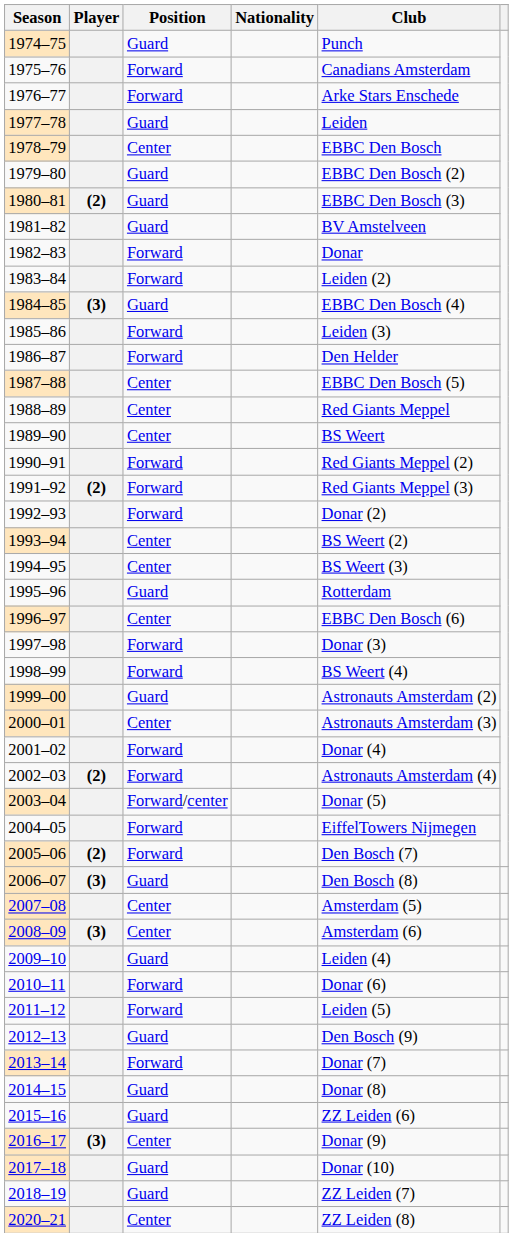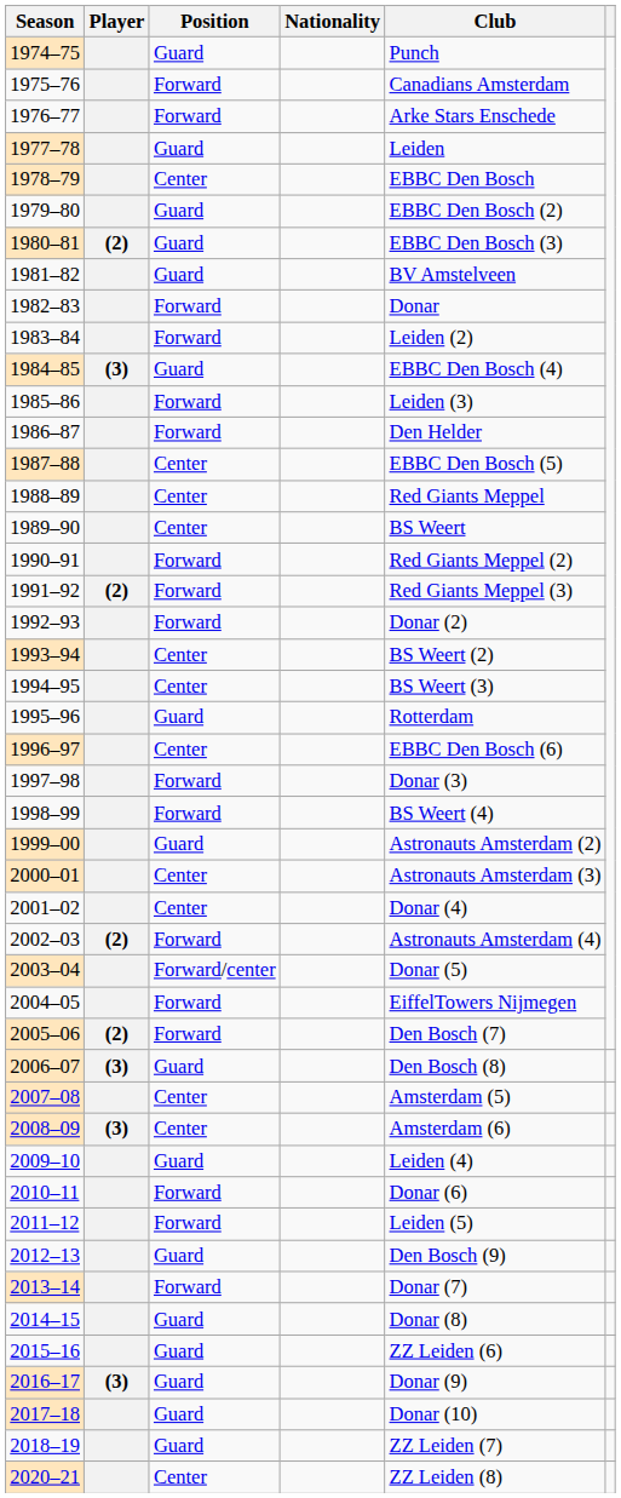 <table class="wikitable plainrowheaders sortable">
 <tr>
 <th scope="col">Season</th>
 <th scope="col">Player</th>
 <th scope="col">Position</th>
 <th scope="col">Nationality</th>
 <th scope="col">Club</th>
 <th scope="col"></th>
 </tr>
 <tr>
 <td style="background-color:#FFE6BD;">1974–75</td>
 <th scope="row"></th>
 <td><a href='#'>Guard</a></td>
 <td></td>
 <td><a href='#'>Punch</a></td>
 <td rowspan="32" align="center"></td>
 </tr>
 <tr>
 <td>1975–76</td>
 <th scope="row"></th>
 <td><a href='#'>Forward</a></td>
 <td></td>
 <td><a href='#'>Canadians Amsterdam</a></td>
 </tr>
 <tr>
 <td>1976–77</td>
 <th scope="row"></th>
 <td><a href='#'>Forward</a></td>
 <td></td>
 <td><a href='#'>Arke Stars Enschede</a></td>
 </tr>
 <tr>
 <td style="background-color:#FFE6BD;">1977–78</td>
 <th scope="row"></th>
 <td><a href='#'>Guard</a></td>
 <td></td>
 <td><a href='#'>Leiden</a></td>
 </tr>
 <tr>
 <td style="background-color:#FFE6BD;">1978–79</td>
 <th scope="row"></th>
 <td><a href='#'>Center</a></td>
 <td></td>
 <td><a href='#'>EBBC Den Bosch</a></td>
 </tr>
 <tr>
 <td>1979–80</td>
 <th scope="row"></th>
 <td><a href='#'>Guard</a></td>
 <td></td>
 <td><a href='#'>EBBC Den Bosch</a> (2)</td>
 </tr>
 <tr>
 <td style="background-color:#FFE6BD;">1980–81</td>
 <th scope="row"> (2)</th>
 <td><a href='#'>Guard</a></td>
 <td></td>
 <td><a href='#'>EBBC Den Bosch</a> (3)</td>
 </tr>
 <tr>
 <td>1981–82</td>
 <th scope="row"></th>
 <td><a href='#'>Guard</a></td>
 <td></td>
 <td><a href='#'>BV Amstelveen</a></td>
 </tr>
 <tr>
 <td>1982–83</td>
 <th scope="row"></th>
 <td><a href='#'>Forward</a></td>
 <td></td>
 <td><a href='#'>Donar</a></td>
 </tr>
 <tr>
 <td>1983–84</td>
 <th scope="row"></th>
 <td><a href='#'>Forward</a></td>
 <td></td>
 <td><a href='#'>Leiden</a> (2)</td>
 </tr>
 <tr>
 <td style="background-color:#FFE6BD;">1984–85</td>
 <th scope="row"> (3)</th>
 <td><a href='#'>Guard</a></td>
 <td></td>
 <td><a href='#'>EBBC Den Bosch</a> (4)</td>
 </tr>
 <tr>
 <td>1985–86</td>
 <th scope="row"></th>
 <td><a href='#'>Forward</a></td>
 <td></td>
 <td><a href='#'>Leiden</a> (3)</td>
 </tr>
 <tr>
 <td>1986–87</td>
 <th scope="row"></th>
 <td><a href='#'>Forward</a></td>
 <td></td>
 <td><a href='#'>Den Helder</a></td>
 </tr>
 <tr>
 <td style="background-color:#FFE6BD;">1987–88</td>
 <th scope="row"></th>
 <td><a href='#'>Center</a></td>
 <td></td>
 <td><a href='#'>EBBC Den Bosch</a> (5)</td>
 </tr>
 <tr>
 <td>1988–89</td>
 <th scope="row"></th>
 <td><a href='#'>Center</a></td>
 <td></td>
 <td><a href='#'>Red Giants Meppel</a></td>
 </tr>
 <tr>
 <td>1989–90</td>
 <th scope="row"></th>
 <td><a href='#'>Center</a></td>
 <td></td>
 <td><a href='#'>BS Weert</a></td>
 </tr>
 <tr>
 <td>1990–91</td>
 <th scope="row"></th>
 <td><a href='#'>Forward</a></td>
 <td></td>
 <td><a href='#'>Red Giants Meppel</a> (2)</td>
 </tr>
 <tr>
 <td>1991–92</td>
 <th scope="row"> (2)</th>
 <td><a href='#'>Forward</a></td>
 <td></td>
 <td><a href='#'>Red Giants Meppel</a> (3)</td>
 </tr>
 <tr>
 <td>1992–93</td>
 <th scope="row"></th>
 <td><a href='#'>Forward</a></td>
 <td></td>
 <td><a href='#'>Donar</a> (2)</td>
 </tr>
 <tr>
 <td style="background-color:#FFE6BD;">1993–94</td>
 <th scope="row"></th>
 <td><a href='#'>Center</a></td>
 <td></td>
 <td><a href='#'>BS Weert</a> (2)</td>
 </tr>
 <tr>
 <td>1994–95</td>
 <th scope="row"></th>
 <td><a href='#'>Center</a></td>
 <td></td>
 <td><a href='#'>BS Weert</a> (3)</td>
 </tr>
 <tr>
 <td>1995–96</td>
 <th scope="row"></th>
 <td><a href='#'>Guard</a></td>
 <td></td>
 <td><a href='#'>Rotterdam</a></td>
 </tr>
 <tr>
 <td style="background-color:#FFE6BD;">1996–97</td>
 <th scope="row"></th>
 <td><a href='#'>Center</a></td>
 <td></td>
 <td><a href='#'>EBBC Den Bosch</a> (6)</td>
 </tr>
 <tr>
 <td>1997–98</td>
 <th scope="row"></th>
 <td><a href='#'>Forward</a></td>
 <td></td>
 <td><a href='#'>Donar</a> (3)</td>
 </tr>
 <tr>
 <td>1998–99</td>
 <th scope="row"></th>
 <td><a href='#'>Forward</a></td>
 <td></td>
 <td><a href='#'>BS Weert</a> (4)</td>
 </tr>
 <tr>
 <td style="background-color:#FFE6BD;">1999–00</td>
 <th scope="row"></th>
 <td><a href='#'>Guard</a></td>
 <td></td>
 <td><a href='#'>Astronauts Amsterdam</a> (2)</td>
 </tr>
 <tr>
 <td style="background-color:#FFE6BD;">2000–01</td>
 <th scope="row"></th>
 <td><a href='#'>Center</a></td>
 <td></td>
 <td><a href='#'>Astronauts Amsterdam</a> (3)</td>
 </tr>
 <tr>
 <td>2001–02</td>
 <th scope="row"></th>
-<td><a href='#'>Forward</a></td>
+<td><a href='#'>Center</a></td>
 <td></td>
 <td><a href='#'>Donar</a> (4)</td>
 </tr>
 <tr>
 <td>2002–03</td>
 <th scope="row"> (2)</th>
 <td><a href='#'>Forward</a></td>
 <td></td>
 <td><a href='#'>Astronauts Amsterdam</a> (4)</td>
 </tr>
 <tr>
 <td style="background-color:#FFE6BD;">2003–04</td>
 <th scope="row"></th>
 <td><a href='#'>Forward</a>/<a href='#'>center</a></td>
 <td></td>
 <td><a href='#'>Donar</a> (5)</td>
 </tr>
 <tr>
 <td>2004–05</td>
 <th scope="row"></th>
 <td><a href='#'>Forward</a></td>
 <td></td>
 <td><a href='#'>EiffelTowers Nijmegen</a></td>
 </tr>
 <tr>
 <td style="background-color:#FFE6BD;">2005–06</td>
 <th scope="row"> (2)</th>
 <td><a href='#'>Forward</a></td>
 <td></td>
 <td><a href='#'>Den Bosch</a> (7)</td>
 </tr>
 <tr>
 <td style="background-color:#FFE6BD;">2006–07</td>
 <th scope="row"> (3)</th>
 <td><a href='#'>Guard</a></td>
 <td></td>
 <td><a href='#'>Den Bosch</a> (8)</td>
 <td align=center></td>
 </tr>
 <tr>
 <td style="background-color:#FFE6BD;"><a href='#'>2007–08</a></td>
 <th scope="row"></th>
 <td><a href='#'>Center</a></td>
 <td></td>
 <td><a href='#'>Amsterdam</a> (5)</td>
 <td align=center></td>
 </tr>
 <tr>
 <td style="background-color:#FFE6BD;"><a href='#'>2008–09</a></td>
 <th scope="row"> (3)</th>
 <td><a href='#'>Center</a></td>
 <td></td>
 <td><a href='#'>Amsterdam</a> (6)</td>
 <td align=center></td>
 </tr>
 <tr>
 <td><a href='#'>2009–10</a></td>
 <th scope="row"></th>
 <td><a href='#'>Guard</a></td>
 <td></td>
 <td><a href='#'>Leiden</a> (4)</td>
 <td align=center></td>
 </tr>
 <tr>
 <td><a href='#'>2010–11</a></td>
 <th scope="row"></th>
 <td><a href='#'>Forward</a></td>
 <td></td>
 <td><a href='#'>Donar</a> (6)</td>
 <td align=center></td>
 </tr>
 <tr>
 <td><a href='#'>2011–12</a></td>
 <th scope="row"></th>
 <td><a href='#'>Forward</a></td>
 <td></td>
 <td><a href='#'>Leiden</a> (5)</td>
 <td align=center></td>
 </tr>
 <tr>
 <td><a href='#'>2012–13</a></td>
 <th scope="row"></th>
 <td><a href='#'>Guard</a></td>
 <td></td>
 <td><a href='#'>Den Bosch</a> (9)</td>
 <td align=center></td>
 </tr>
 <tr>
 <td style="background-color:#FFE6BD;"><a href='#'>2013–14</a></td>
 <th scope="row"></th>
 <td><a href='#'>Forward</a></td>
 <td></td>
 <td><a href='#'>Donar</a> (7)</td>
 <td align=center></td>
 </tr>
 <tr>
 <td><a href='#'>2014–15</a></td>
 <th scope="row"></th>
 <td><a href='#'>Guard</a></td>
 <td></td>
 <td><a href='#'>Donar</a> (8)</td>
 <td align=center></td>
 </tr>
 <tr>
 <td><a href='#'>2015–16</a></td>
 <th scope="row"></th>
 <td><a href='#'>Guard</a></td>
 <td></td>
 <td><a href='#'>ZZ Leiden</a> (6)</td>
 <td align=center></td>
 </tr>
 <tr>
 <td style="background-color:#FFE6BD;"><a href='#'>2016–17</a></td>
 <th scope="row"> (3)</th>
-<td><a href='#'>Center</a></td>
+<td><a href='#'>Guard</a></td>
 <td></td>
 <td><a href='#'>Donar</a> (9)</td>
 <td align=center></td>
 </tr>
 <tr>
 <td style="background-color:#FFE6BD;"><a href='#'>2017–18</a></td>
 <th scope="row"></th>
 <td><a href='#'>Guard</a></td>
 <td></td>
 <td><a href='#'>Donar</a> (10)</td>
 <td align=center></td>
 </tr>
 <tr>
 <td><a href='#'>2018–19</a></td>
 <th scope="row"></th>
 <td><a href='#'>Guard</a></td>
 <td></td>
 <td><a href='#'>ZZ Leiden</a> (7)</td>
 <td align=center></td>
 </tr>
 <tr>
 <td style="background-color:#FFE6BD;"><a href='#'>2020–21</a></td>
 <th scope="row"></th>
 <td><a href='#'>Center</a></td>
 <td></td>
 <td><a href='#'>ZZ Leiden</a> (8)</td>
 <td align=center></td>
 </tr>
 </table>
